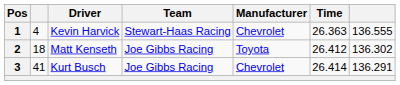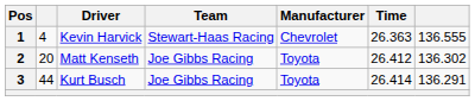 <table class="wikitable" style="font-size:95%">
 <tr>
 <th>Pos</th>
 <th></th>
 <th>Driver</th>
 <th>Team</th>
 <th>Manufacturer</th>
 <th>Time</th>
 <th></th>
 </tr>
 <tr>
 <th>1</th>
 <td>4</td>
 <td><a href='#'>Kevin Harvick</a></td>
 <td><a href='#'>Stewart-Haas Racing</a></td>
 <td><a href='#'>Chevrolet</a></td>
 <td>26.363</td>
 <td>136.555</td>
 </tr>
 <tr>
 <th>2</th>
-<td>18</td>
+<td>20</td>
 <td><a href='#'>Matt Kenseth</a></td>
 <td><a href='#'>Joe Gibbs Racing</a></td>
 <td><a href='#'>Toyota</a></td>
 <td>26.412</td>
 <td>136.302</td>
 </tr>
 <tr>
 <th>3</th>
-<td>41</td>
+<td>44</td>
 <td><a href='#'>Kurt Busch</a></td>
 <td><a href='#'>Joe Gibbs Racing</a></td>
-<td><a href='#'>Chevrolet</a></td>
+<td><a href='#'>Toyota</a></td>
 <td>26.414</td>
 <td>136.291</td>
 </tr>
 <tr>
 <th colspan="7"></th>
 </tr>
 </table>
